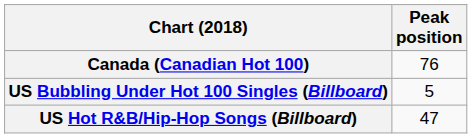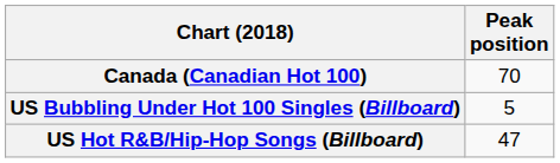 <table class="wikitable sortable plainrowheaders" style="text-align:center">
 <tr>
 <th>Chart (2018)</th>
 <th>Peak<br>position</th>
 </tr>
 <tr>
 <th scope="row">Canada (<a href='#'>Canadian Hot 100</a>)</th>
-<td>76</td>
+<td>70</td>
 </tr>
 <tr>
 <th scope="row">US <a href='#'>Bubbling Under Hot 100 Singles</a> (<em><a href='#'>Billboard</a></em>)</th>
 <td>5</td>
 </tr>
 <tr>
 <th scope="row">US <a href='#'>Hot R&B/Hip-Hop Songs</a> (<em>Billboard</em>)</th>
 <td>47</td>
 </tr>
 </table>
